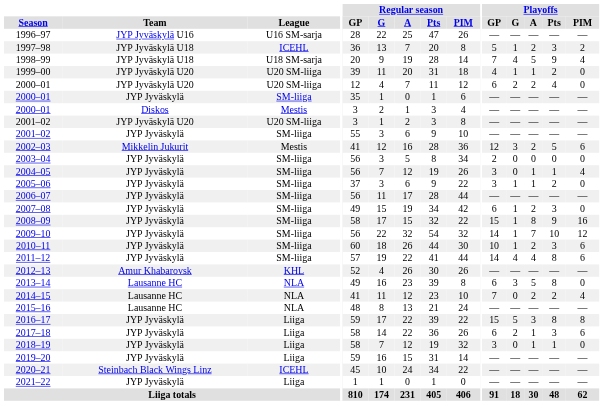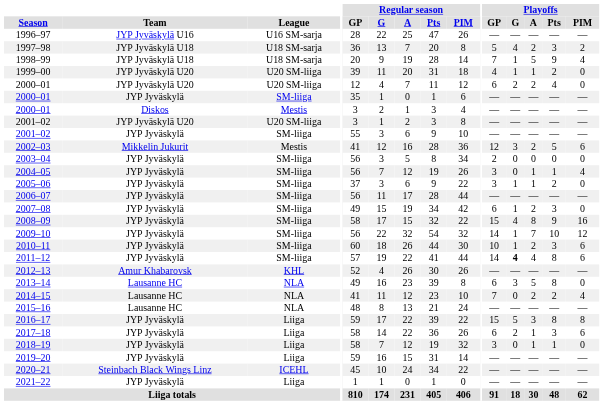 <table border="0" cellpadding="1" cellspacing="0" style="text-align:center; width:60em">
 <tr bgcolor="#e0e0e0">
 <th colspan="3" bgcolor="#ffffff"></th>
 <th rowspan="99" bgcolor="#ffffff"></th>
 <th colspan="5"><a href='#'>Regular season</a></th>
 <th rowspan="99" bgcolor="#ffffff"></th>
 <th colspan="5"><a href='#'>Playoffs</a></th>
 </tr>
 <tr bgcolor="#e0e0e0">
 <th><a href='#'>Season</a></th>
 <th>Team</th>
 <th>League</th>
 <th>GP</th>
 <th><a href='#'>G</a></th>
 <th><a href='#'>A</a></th>
 <th><a href='#'>Pts</a></th>
 <th><a href='#'>PIM</a></th>
 <th>GP</th>
 <th>G</th>
 <th>A</th>
 <th>Pts</th>
 <th>PIM</th>
 </tr>
 <tr>
 <td>1996–97</td>
 <td><a href='#'>JYP Jyväskylä</a> U16</td>
 <td>U16 SM-sarja</td>
 <td>28</td>
 <td>22</td>
 <td>25</td>
 <td>47</td>
 <td>26</td>
 <td>—</td>
 <td>—</td>
 <td>—</td>
 <td>—</td>
 <td>—</td>
 </tr>
 <tr bgcolor="#f0f0f0">
 <td>1997–98</td>
 <td>JYP Jyväskylä U18</td>
-<td><a href='#'>ICEHL</a></td>
+<td>U18 SM-sarja</td>
 <td>36</td>
 <td>13</td>
 <td>7</td>
 <td>20</td>
 <td>8</td>
 <td>5</td>
-<td>1</td>
+<td>4</td>
 <td>2</td>
 <td>3</td>
 <td>2</td>
 </tr>
 <tr>
 <td>1998–99</td>
 <td>JYP Jyväskylä U18</td>
 <td>U18 SM-sarja</td>
 <td>20</td>
 <td>9</td>
 <td>19</td>
 <td>28</td>
 <td>14</td>
 <td>7</td>
-<td>4</td>
+<td>1</td>
 <td>5</td>
 <td>9</td>
 <td>4</td>
 </tr>
 <tr bgcolor="#f0f0f0">
 <td>1999–00</td>
 <td>JYP Jyväskylä U20</td>
 <td>U20 SM-liiga</td>
 <td>39</td>
 <td>11</td>
 <td>20</td>
 <td>31</td>
 <td>18</td>
 <td>4</td>
 <td>1</td>
 <td>1</td>
 <td>2</td>
 <td>0</td>
 </tr>
 <tr>
 <td>2000–01</td>
 <td>JYP Jyväskylä U20</td>
 <td>U20 SM-liiga</td>
 <td>12</td>
 <td>4</td>
 <td>7</td>
 <td>11</td>
 <td>12</td>
 <td>6</td>
 <td>2</td>
 <td>2</td>
 <td>4</td>
 <td>0</td>
 </tr>
 <tr bgcolor="#f0f0f0">
 <td><a href='#'>2000–01</a></td>
 <td>JYP Jyväskylä</td>
 <td><a href='#'>SM-liiga</a></td>
 <td>35</td>
 <td>1</td>
 <td>0</td>
 <td>1</td>
 <td>6</td>
 <td>—</td>
 <td>—</td>
 <td>—</td>
 <td>—</td>
 <td>—</td>
 </tr>
 <tr>
 <td><a href='#'>2000–01</a></td>
 <td><a href='#'>Diskos</a></td>
 <td><a href='#'>Mestis</a></td>
 <td>3</td>
 <td>2</td>
 <td>1</td>
 <td>3</td>
 <td>4</td>
 <td>—</td>
 <td>—</td>
 <td>—</td>
 <td>—</td>
 <td>—</td>
 </tr>
 <tr bgcolor="#f0f0f0">
 <td>2001–02</td>
 <td>JYP Jyväskylä U20</td>
 <td>U20 SM-liiga</td>
 <td>3</td>
 <td>1</td>
 <td>2</td>
 <td>3</td>
 <td>8</td>
 <td>—</td>
 <td>—</td>
 <td>—</td>
 <td>—</td>
 <td>—</td>
 </tr>
 <tr>
 <td><a href='#'>2001–02</a></td>
 <td>JYP Jyväskylä</td>
 <td>SM-liiga</td>
 <td>55</td>
 <td>3</td>
 <td>6</td>
 <td>9</td>
 <td>10</td>
 <td>—</td>
 <td>—</td>
 <td>—</td>
 <td>—</td>
 <td>—</td>
 </tr>
 <tr bgcolor="#f0f0f0">
 <td><a href='#'>2002–03</a></td>
 <td><a href='#'>Mikkelin Jukurit</a></td>
 <td>Mestis</td>
 <td>41</td>
 <td>12</td>
 <td>16</td>
 <td>28</td>
 <td>36</td>
 <td>12</td>
 <td>3</td>
 <td>2</td>
 <td>5</td>
 <td>6</td>
 </tr>
 <tr>
 <td><a href='#'>2003–04</a></td>
 <td>JYP Jyväskylä</td>
 <td>SM-liiga</td>
 <td>56</td>
 <td>3</td>
 <td>5</td>
 <td>8</td>
 <td>34</td>
 <td>2</td>
 <td>0</td>
 <td>0</td>
 <td>0</td>
 <td>0</td>
 </tr>
 <tr bgcolor="#f0f0f0">
 <td><a href='#'>2004–05</a></td>
 <td>JYP Jyväskylä</td>
 <td>SM-liiga</td>
 <td>56</td>
 <td>7</td>
 <td>12</td>
 <td>19</td>
 <td>26</td>
 <td>3</td>
 <td>0</td>
 <td>1</td>
 <td>1</td>
 <td>4</td>
 </tr>
 <tr>
 <td><a href='#'>2005–06</a></td>
 <td>JYP Jyväskylä</td>
 <td>SM-liiga</td>
 <td>37</td>
 <td>3</td>
 <td>6</td>
 <td>9</td>
 <td>22</td>
 <td>3</td>
 <td>1</td>
 <td>1</td>
 <td>2</td>
 <td>0</td>
 </tr>
 <tr bgcolor="#f0f0f0">
 <td><a href='#'>2006–07</a></td>
 <td>JYP Jyväskylä</td>
 <td>SM-liiga</td>
 <td>56</td>
 <td>11</td>
 <td>17</td>
 <td>28</td>
 <td>44</td>
 <td>—</td>
 <td>—</td>
 <td>—</td>
 <td>—</td>
 <td>—</td>
 </tr>
 <tr>
 <td><a href='#'>2007–08</a></td>
 <td>JYP Jyväskylä</td>
 <td>SM-liiga</td>
 <td>49</td>
 <td>15</td>
 <td>19</td>
 <td>34</td>
 <td>42</td>
 <td>6</td>
 <td>1</td>
 <td>2</td>
 <td>3</td>
 <td>0</td>
 </tr>
 <tr bgcolor="#f0f0f0">
 <td><a href='#'>2008–09</a></td>
 <td>JYP Jyväskylä</td>
 <td>SM-liiga</td>
 <td>58</td>
 <td>17</td>
 <td>15</td>
 <td>32</td>
 <td>22</td>
 <td>15</td>
-<td>1</td>
+<td>4</td>
 <td>8</td>
 <td>9</td>
 <td>16</td>
 </tr>
 <tr>
 <td><a href='#'>2009–10</a></td>
 <td>JYP Jyväskylä</td>
 <td>SM-liiga</td>
 <td>56</td>
 <td>22</td>
 <td>32</td>
 <td>54</td>
 <td>32</td>
 <td>14</td>
 <td>1</td>
 <td>7</td>
 <td>10</td>
 <td>12</td>
 </tr>
 <tr bgcolor="#f0f0f0">
 <td><a href='#'>2010–11</a></td>
 <td>JYP Jyväskylä</td>
 <td>SM-liiga</td>
 <td>60</td>
 <td>18</td>
 <td>26</td>
 <td>44</td>
 <td>30</td>
 <td>10</td>
 <td>1</td>
 <td>2</td>
 <td>3</td>
 <td>6</td>
 </tr>
 <tr>
 <td><a href='#'>2011–12</a></td>
 <td>JYP Jyväskylä</td>
 <td>SM-liiga</td>
 <td>57</td>
 <td>19</td>
 <td>22</td>
 <td>41</td>
 <td>44</td>
 <td>14</td>
-<td>4</td>
+<td><strong>4</strong></td>
 <td>4</td>
 <td>8</td>
 <td>6</td>
 </tr>
 <tr bgcolor="#f0f0f0">
 <td><a href='#'>2012–13</a></td>
 <td><a href='#'>Amur Khabarovsk</a></td>
 <td><a href='#'>KHL</a></td>
 <td>52</td>
 <td>4</td>
 <td>26</td>
 <td>30</td>
 <td>26</td>
 <td>—</td>
 <td>—</td>
 <td>—</td>
 <td>—</td>
 <td>—</td>
 </tr>
 <tr>
 <td><a href='#'>2013–14</a></td>
 <td><a href='#'>Lausanne HC</a></td>
 <td><a href='#'>NLA</a></td>
 <td>49</td>
 <td>16</td>
 <td>23</td>
 <td>39</td>
 <td>8</td>
 <td>6</td>
 <td>3</td>
 <td>5</td>
 <td>8</td>
 <td>0</td>
 </tr>
 <tr bgcolor="#f0f0f0">
 <td><a href='#'>2014–15</a></td>
 <td>Lausanne HC</td>
 <td>NLA</td>
 <td>41</td>
 <td>11</td>
 <td>12</td>
 <td>23</td>
 <td>10</td>
 <td>7</td>
 <td>0</td>
 <td>2</td>
 <td>2</td>
 <td>4</td>
 </tr>
 <tr>
 <td><a href='#'>2015–16</a></td>
 <td>Lausanne HC</td>
 <td>NLA</td>
 <td>48</td>
 <td>8</td>
 <td>13</td>
 <td>21</td>
 <td>24</td>
 <td>—</td>
 <td>—</td>
 <td>—</td>
 <td>—</td>
 <td>—</td>
 </tr>
 <tr bgcolor="#f0f0f0">
 <td><a href='#'>2016–17</a></td>
 <td>JYP Jyväskylä</td>
 <td>Liiga</td>
 <td>59</td>
 <td>17</td>
 <td>22</td>
 <td>39</td>
 <td>22</td>
 <td>15</td>
 <td>5</td>
 <td>3</td>
 <td>8</td>
 <td>8</td>
 </tr>
 <tr>
 <td><a href='#'>2017–18</a></td>
 <td>JYP Jyväskylä</td>
 <td>Liiga</td>
 <td>58</td>
 <td>14</td>
 <td>22</td>
 <td>36</td>
 <td>26</td>
 <td>6</td>
 <td>2</td>
 <td>1</td>
 <td>3</td>
 <td>6</td>
 </tr>
 <tr bgcolor="#f0f0f0">
 <td><a href='#'>2018–19</a></td>
 <td>JYP Jyväskylä</td>
 <td>Liiga</td>
 <td>58</td>
 <td>7</td>
 <td>12</td>
 <td>19</td>
 <td>32</td>
 <td>3</td>
 <td>0</td>
 <td>1</td>
 <td>1</td>
 <td>0</td>
 </tr>
 <tr>
 <td><a href='#'>2019–20</a></td>
 <td>JYP Jyväskylä</td>
 <td>Liiga</td>
 <td>59</td>
 <td>16</td>
 <td>15</td>
 <td>31</td>
 <td>14</td>
 <td>—</td>
 <td>—</td>
 <td>—</td>
 <td>—</td>
 <td>—</td>
 </tr>
 <tr bgcolor="#f0f0f0">
 <td><a href='#'>2020–21</a></td>
 <td><a href='#'>Steinbach Black Wings Linz</a></td>
 <td><a href='#'>ICEHL</a></td>
 <td>45</td>
 <td>10</td>
 <td>24</td>
 <td>34</td>
 <td>22</td>
 <td>—</td>
 <td>—</td>
 <td>—</td>
 <td>—</td>
 <td>—</td>
 </tr>
 <tr>
 <td><a href='#'>2021–22</a></td>
 <td>JYP Jyväskylä</td>
 <td>Liiga</td>
 <td>1</td>
 <td>1</td>
 <td>0</td>
 <td>1</td>
 <td>0</td>
 <td>—</td>
 <td>—</td>
 <td>—</td>
 <td>—</td>
 <td>—</td>
 </tr>
 <tr>
 </tr>
 <tr ALIGN="center" bgcolor="#e0e0e0">
 <th colspan="3">Liiga totals</th>
 <th ALIGN="center">810</th>
 <th ALIGN="center">174</th>
 <th ALIGN="center">231</th>
 <th ALIGN="center">405</th>
 <th ALIGN="center">406</th>
 <th ALIGN="center">91</th>
 <th ALIGN="center">18</th>
 <th ALIGN="center">30</th>
 <th ALIGN="center">48</th>
 <th ALIGN="center">62</th>
 </tr>
 </table>
